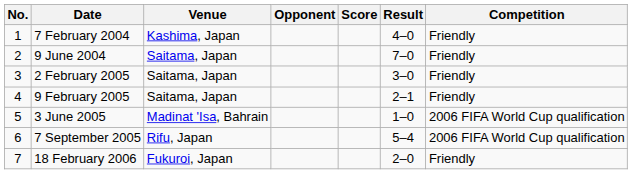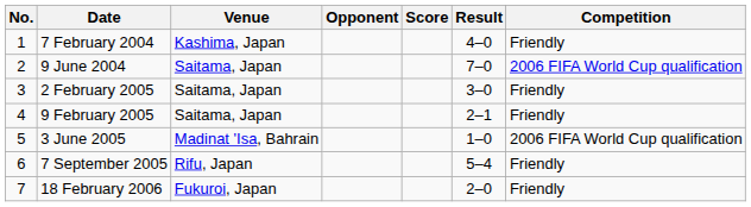 <table class="wikitable sortable">
 <tr>
 <th scope="col">No.</th>
 <th scope="col">Date</th>
 <th scope="col">Venue</th>
 <th scope="col">Opponent</th>
 <th scope="col">Score</th>
 <th scope="col">Result</th>
 <th scope="col">Competition</th>
 </tr>
 <tr>
 <td align="center">1</td>
 <td>7 February 2004</td>
 <td><a href='#'>Kashima</a>, Japan</td>
 <td></td>
 <td></td>
 <td align="center">4–0</td>
 <td>Friendly</td>
 </tr>
 <tr>
 <td align="center">2</td>
 <td>9 June 2004</td>
 <td><a href='#'>Saitama</a>, Japan</td>
 <td></td>
 <td></td>
 <td align="center">7–0</td>
-<td>Friendly</td>
+<td><a href='#'>2006 FIFA World Cup qualification</a></td>
 </tr>
 <tr>
 <td align="center">3</td>
 <td>2 February 2005</td>
 <td>Saitama, Japan</td>
 <td></td>
 <td></td>
 <td align="center">3–0</td>
 <td>Friendly</td>
 </tr>
 <tr>
 <td align="center">4</td>
 <td>9 February 2005</td>
 <td>Saitama, Japan</td>
 <td></td>
 <td></td>
 <td align="center">2–1</td>
 <td>Friendly</td>
 </tr>
 <tr>
 <td align="center">5</td>
 <td>3 June 2005</td>
 <td><a href='#'>Madinat 'Isa</a>, Bahrain</td>
 <td></td>
 <td></td>
 <td align="center">1–0</td>
 <td>2006 FIFA World Cup qualification</td>
 </tr>
 <tr>
 <td align="center">6</td>
 <td>7 September 2005</td>
 <td><a href='#'>Rifu</a>, Japan</td>
 <td></td>
 <td></td>
 <td align="center">5–4</td>
-<td>2006 FIFA World Cup qualification</td>
+<td>Friendly</td>
 </tr>
 <tr>
 <td align="center">7</td>
 <td>18 February 2006</td>
 <td><a href='#'>Fukuroi</a>, Japan</td>
 <td></td>
 <td></td>
 <td align="center">2–0</td>
 <td>Friendly</td>
 </tr>
 </table>
